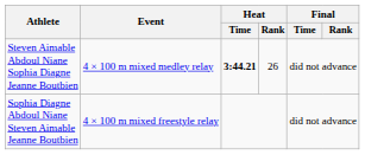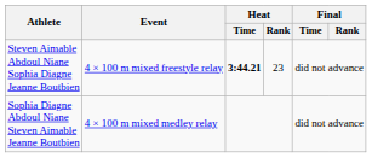 <table class=wikitable style="font-size:90%">
 <tr>
 <th rowspan="2">Athlete</th>
 <th rowspan="2">Event</th>
 <th colspan="2">Heat</th>
 <th colspan="2">Final</th>
 </tr>
 <tr style="font-size:95%">
 <th>Time</th>
 <th>Rank</th>
 <th>Time</th>
 <th>Rank</th>
 </tr>
 <tr align=center>
 <td align=left><a href='#'>Steven Aimable</a><br><a href='#'>Abdoul Niane</a><br><a href='#'>Sophia Diagne</a><br><a href='#'>Jeanne Boutbien</a></td>
-<td align=left><a href='#'>4 × 100 m mixed medley relay</a></td>
+<td align=left><a href='#'>4 × 100 m mixed freestyle relay</a></td>
 <td><strong>3:44.21</strong></td>
-<td>26</td>
+<td>23</td>
 <td colspan=2>did not advance</td>
 </tr>
 <tr align=center>
 <td align=left><a href='#'>Sophia Diagne</a><br><a href='#'>Abdoul Niane</a><br><a href='#'>Steven Aimable</a> <br><a href='#'>Jeanne Boutbien</a></td>
-<td align=left><a href='#'>4 × 100 m mixed freestyle relay</a></td>
+<td align=left><a href='#'>4 × 100 m mixed medley relay</a></td>
 <td colspan=2></td>
 <td colspan=2>did not advance</td>
 </tr>
 </table>
